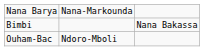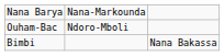 <table class="wikitable">
 <tr>
 <td>Nana Barya</td>
 <td>Nana-Markounda</td>
 <td></td>
 </tr>
 <tr>
+<td>Ouham-Bac</td>
+<td>Ndoro-Mboli</td>
+<td></td>
+</tr>
+<tr>
 <td>Bimbi</td>
 <td></td>
 <td>Nana Bakassa</td>
 </tr>
-<tr>
-<td>Ouham-Bac</td>
-<td>Ndoro-Mboli</td>
-<td></td>
-</tr>
 </table>
